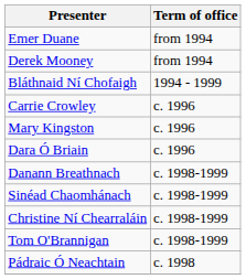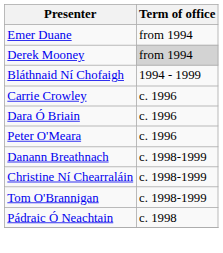 <table class="wikitable">
 <tr>
 <th>Presenter</th>
 <th>Term of office</th>
 </tr>
 <tr>
 <td><a href='#'>Emer Duane</a></td>
 <td>from 1994</td>
 </tr>
 <tr>
 <td><a href='#'>Derek Mooney</a></td>
-<td>from 1994</td>
+<td style="background: lightgrey;">from 1994</td>
 </tr>
 <tr>
 <td><a href='#'>Bláthnaid Ní Chofaigh</a></td>
 <td>1994 - 1999</td>
 </tr>
 <tr>
 <td><a href='#'>Carrie Crowley</a></td>
 <td>c. 1996</td>
 </tr>
 <tr>
-<td><a href='#'>Mary Kingston</a></td>
-<td>c. 1996</td>
-</tr>
-<tr>
 <td><a href='#'>Dara Ó Briain</a></td>
 <td>c. 1996</td>
 </tr>
 <tr>
-<td><a href='#'>Danann Breathnach</a></td>
-<td>c. 1998-1999</td>
+<td><a href='#'>Peter O'Meara</a></td>
+<td>c. 1996</td>
 </tr>
 <tr>
-<td><a href='#'>Sinéad Chaomhánach</a></td>
+<td><a href='#'>Danann Breathnach</a></td>
 <td>c. 1998-1999</td>
 </tr>
 <tr>
 <td><a href='#'>Christine Ní Chearraláin</a></td>
 <td>c. 1998-1999</td>
 </tr>
 <tr>
 <td><a href='#'>Tom O'Brannigan</a></td>
 <td>c. 1998-1999</td>
 </tr>
 <tr>
 <td><a href='#'>Pádraic Ó Neachtain</a></td>
 <td>c. 1998</td>
 </tr>
 <tr>
 </tr>
 </table>
